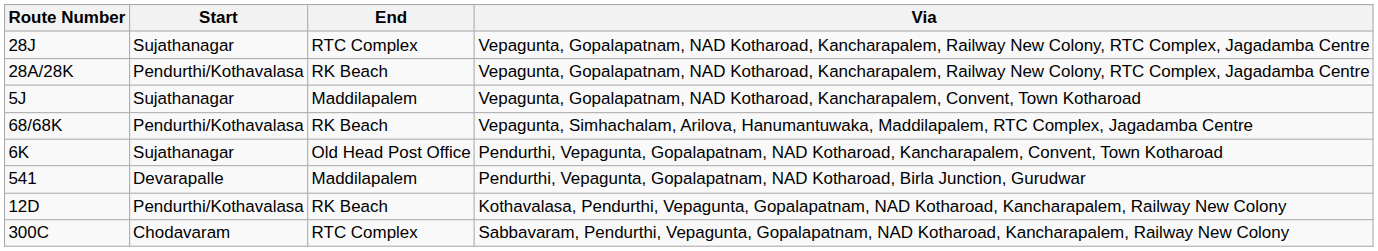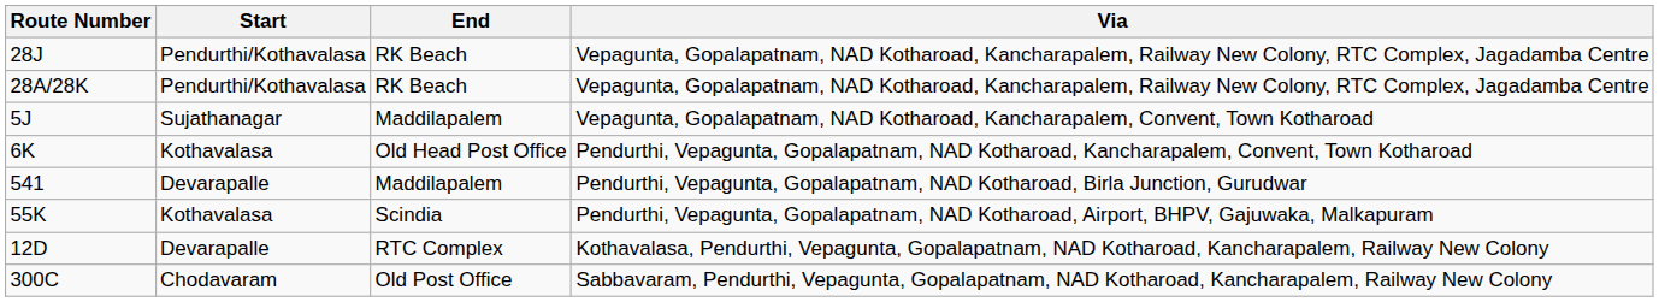 <table class="sortable wikitable">
 <tr>
 <th>Route Number</th>
 <th>Start</th>
 <th>End</th>
 <th>Via</th>
 </tr>
 <tr>
 <td>28J</td>
-<td>Sujathanagar</td>
-<td>RTC Complex</td>
+<td>Pendurthi/Kothavalasa</td>
+<td>RK Beach</td>
 <td>Vepagunta, Gopalapatnam, NAD Kotharoad, Kancharapalem, Railway New Colony, RTC Complex, Jagadamba Centre</td>
 </tr>
 <tr>
 <td>28A/28K</td>
 <td>Pendurthi/Kothavalasa</td>
 <td>RK Beach</td>
 <td>Vepagunta, Gopalapatnam, NAD Kotharoad, Kancharapalem, Railway New Colony, RTC Complex, Jagadamba Centre</td>
 </tr>
 <tr>
 <td>5J</td>
 <td>Sujathanagar</td>
 <td>Maddilapalem</td>
 <td>Vepagunta, Gopalapatnam, NAD Kotharoad, Kancharapalem, Convent, Town Kotharoad</td>
 </tr>
 <tr>
-<td>68/68K</td>
-<td>Pendurthi/Kothavalasa</td>
-<td>RK Beach</td>
-<td>Vepagunta, Simhachalam, Arilova, Hanumantuwaka, Maddilapalem, RTC Complex, Jagadamba Centre</td>
-</tr>
-<tr>
 <td>6K</td>
-<td>Sujathanagar</td>
+<td>Kothavalasa</td>
 <td>Old Head Post Office</td>
 <td>Pendurthi, Vepagunta, Gopalapatnam, NAD Kotharoad, Kancharapalem, Convent, Town Kotharoad</td>
 </tr>
 <tr>
 <td>541</td>
 <td>Devarapalle</td>
 <td>Maddilapalem</td>
 <td>Pendurthi, Vepagunta, Gopalapatnam, NAD Kotharoad, Birla Junction, Gurudwar</td>
 </tr>
 <tr>
+<td>55K</td>
+<td>Kothavalasa</td>
+<td>Scindia</td>
+<td>Pendurthi, Vepagunta, Gopalapatnam, NAD Kotharoad, Airport, BHPV, Gajuwaka, Malkapuram</td>
+</tr>
+<tr>
 <td>12D</td>
-<td>Pendurthi/Kothavalasa</td>
-<td>RK Beach</td>
+<td>Devarapalle</td>
+<td>RTC Complex</td>
 <td>Kothavalasa, Pendurthi, Vepagunta, Gopalapatnam, NAD Kotharoad, Kancharapalem, Railway New Colony</td>
 </tr>
 <tr>
 <td>300C</td>
 <td>Chodavaram</td>
-<td>RTC Complex</td>
+<td>Old Post Office</td>
 <td>Sabbavaram, Pendurthi, Vepagunta, Gopalapatnam, NAD Kotharoad, Kancharapalem, Railway New Colony</td>
 </tr>
 </table>
